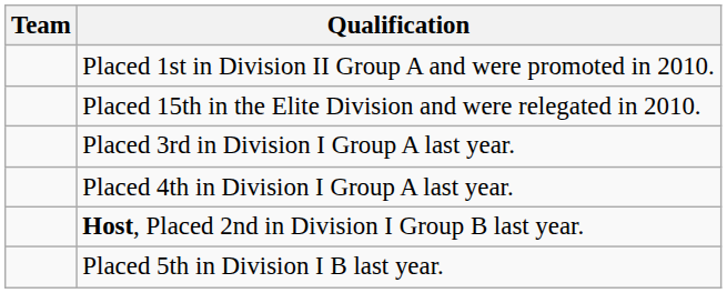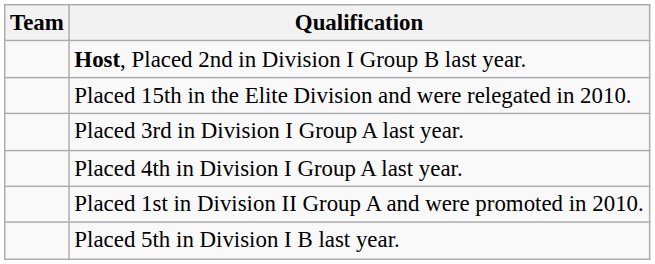 <table class="wikitable">
 <tr>
 <th>Team</th>
 <th>Qualification</th>
 </tr>
 <tr>
 <td></td>
-<td>Placed 1st in Division II Group A and were promoted in 2010.</td>
+<td><strong>Host</strong>, Placed 2nd in Division I Group B last year.</td>
 </tr>
 <tr>
 <td></td>
 <td>Placed 15th in the Elite Division and were relegated in 2010.</td>
 </tr>
 <tr>
 <td></td>
 <td>Placed 3rd in Division I Group A last year.</td>
 </tr>
 <tr>
 <td></td>
 <td>Placed 4th in Division I Group A last year.</td>
 </tr>
 <tr>
 <td></td>
-<td><strong>Host</strong>, Placed 2nd in Division I Group B last year.</td>
+<td>Placed 1st in Division II Group A and were promoted in 2010.</td>
 </tr>
 <tr>
 <td></td>
 <td>Placed 5th in Division I B last year.</td>
 </tr>
 </table>
